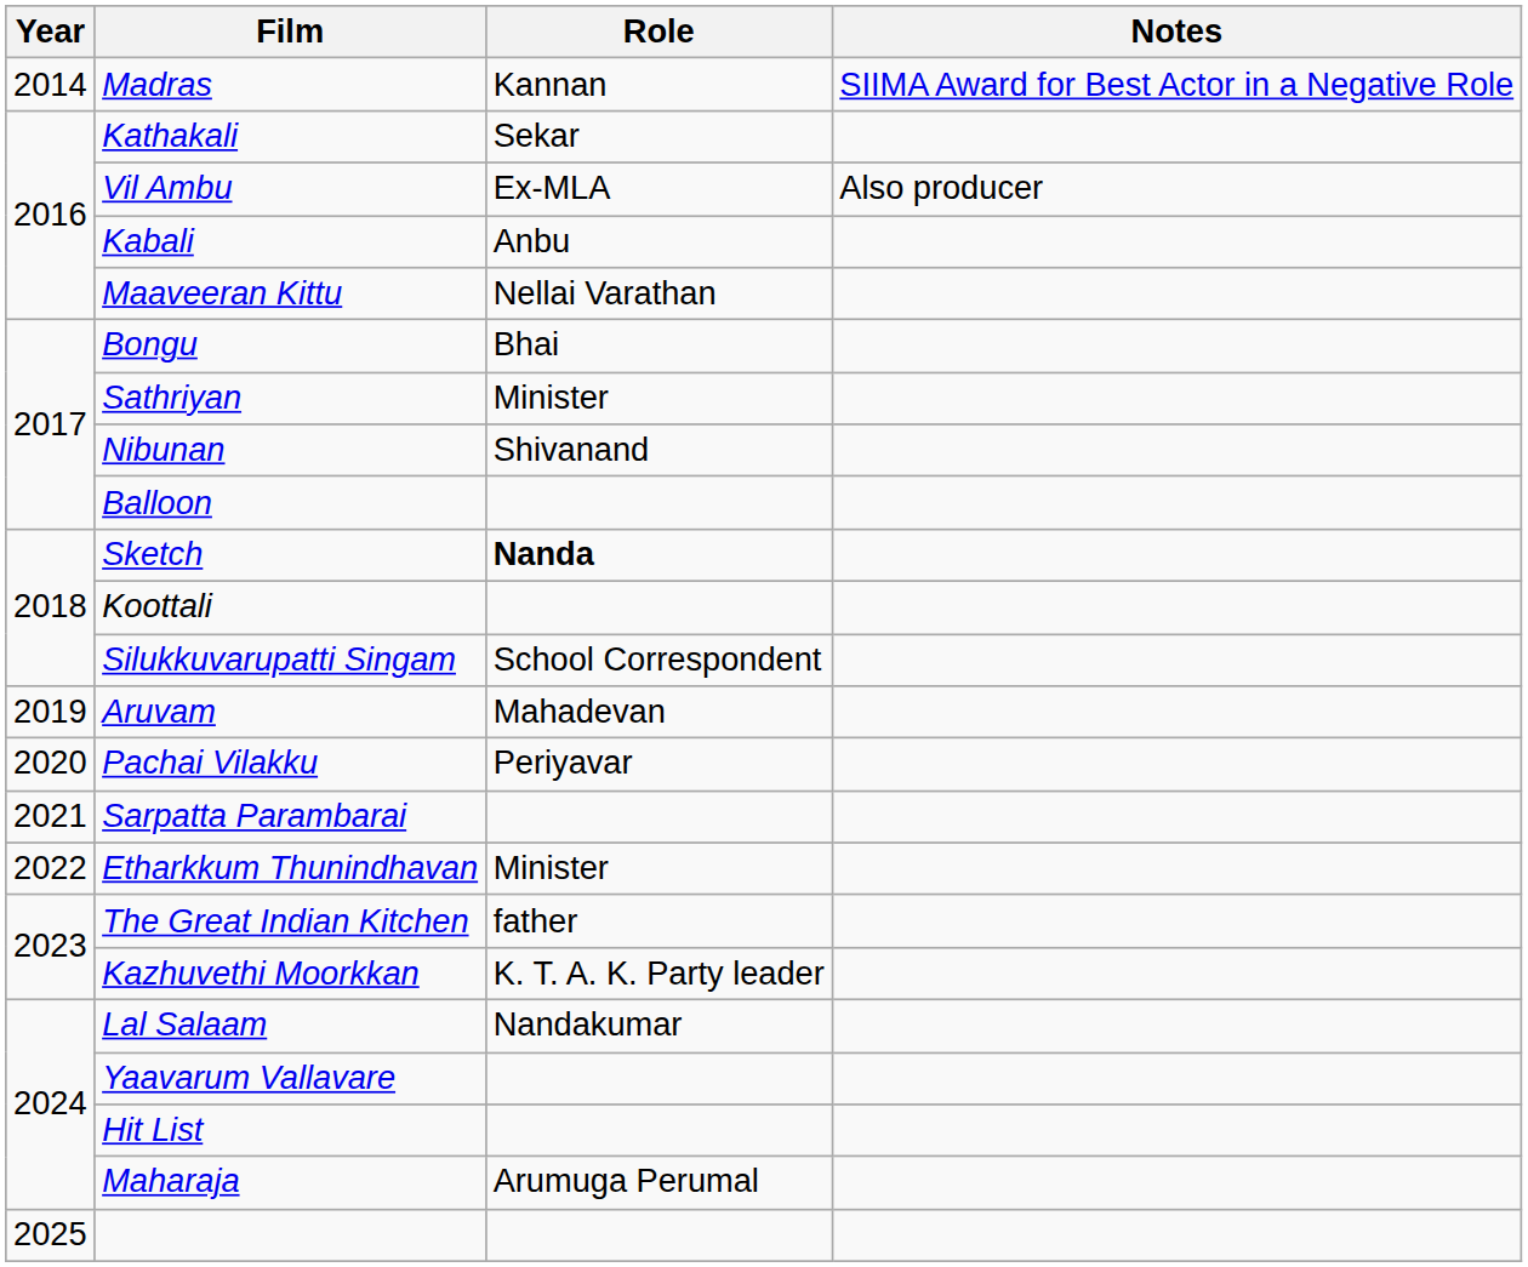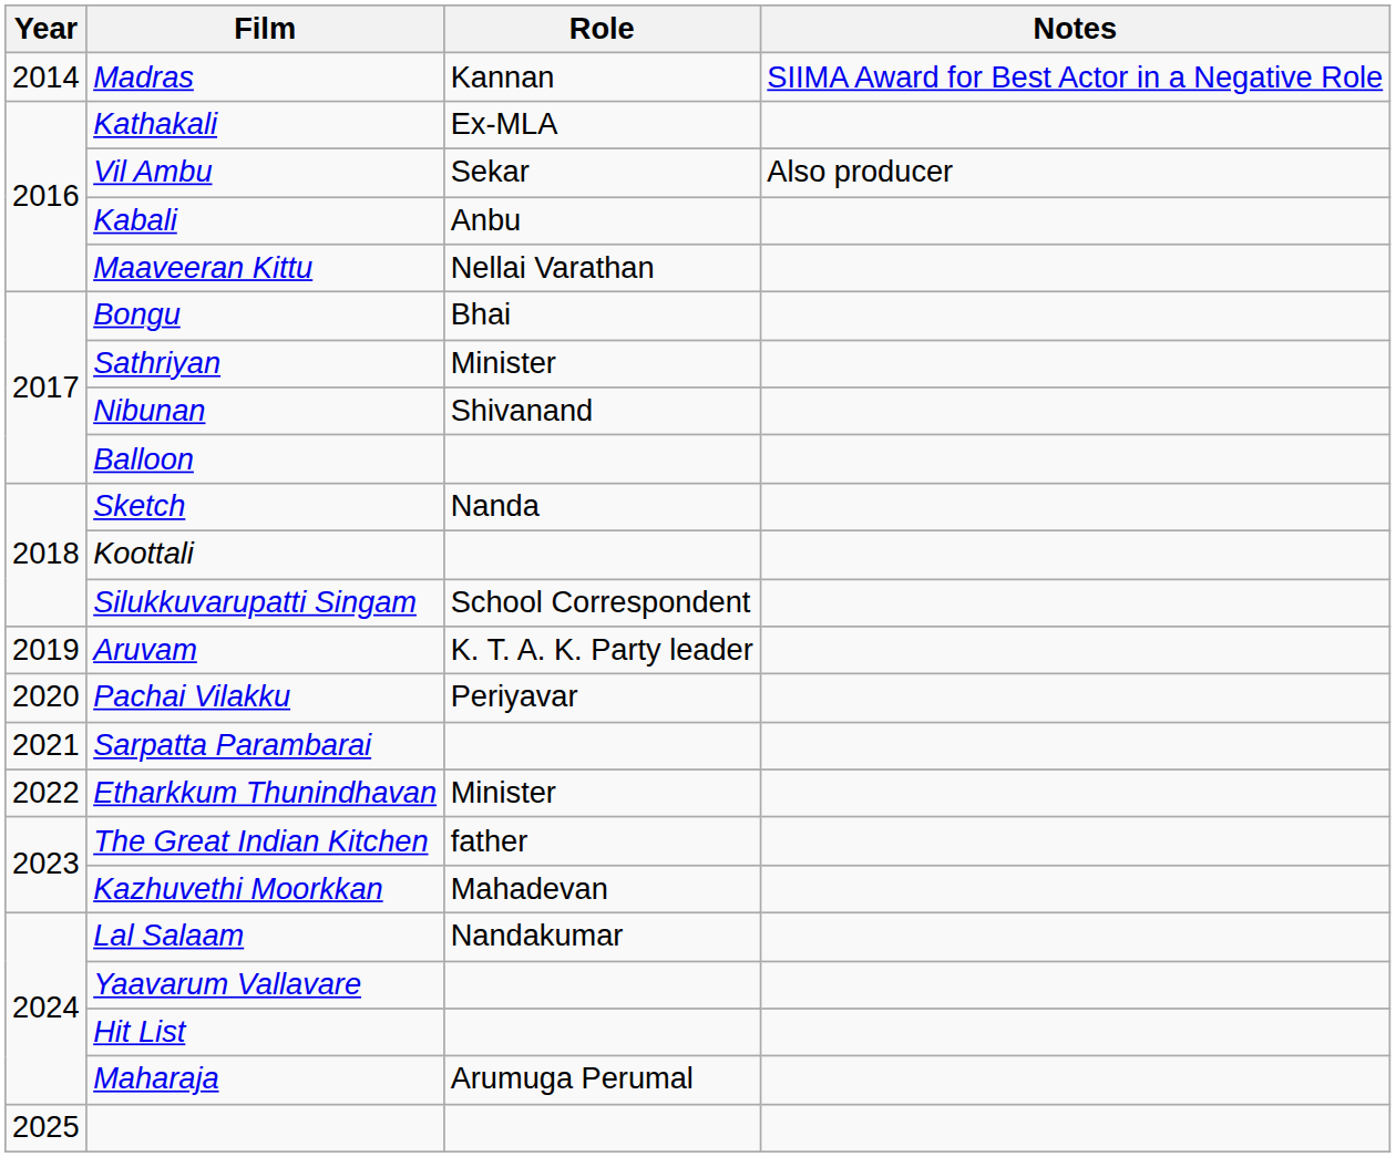 <table class="wikitable sortable" style="font-size: 100%;">
 <tr>
 <th>Year</th>
 <th>Film</th>
 <th>Role</th>
 <th>Notes</th>
 </tr>
 <tr>
 <td rowspan="1">2014</td>
 <td><em><a href='#'>Madras</a></em></td>
 <td>Kannan</td>
 <td><a href='#'>SIIMA Award for Best Actor in a Negative Role</a></td>
 </tr>
 <tr>
 <td rowspan="4">2016</td>
 <td><em><a href='#'>Kathakali</a></em></td>
-<td>Sekar</td>
+<td>Ex-MLA</td>
 <td></td>
 </tr>
 <tr>
 <td><em><a href='#'>Vil Ambu</a></em></td>
-<td>Ex-MLA</td>
+<td>Sekar</td>
 <td>Also producer</td>
 </tr>
 <tr>
 <td><em><a href='#'>Kabali</a></em></td>
 <td>Anbu</td>
 <td></td>
 </tr>
 <tr>
 <td><em><a href='#'>Maaveeran Kittu</a></em></td>
 <td>Nellai Varathan</td>
 <td></td>
 </tr>
 <tr>
 <td rowspan="4">2017</td>
 <td><em><a href='#'>Bongu</a></em></td>
 <td>Bhai</td>
 <td></td>
 </tr>
 <tr>
 <td><em><a href='#'>Sathriyan</a></em></td>
 <td>Minister</td>
 <td></td>
 </tr>
 <tr>
 <td><em><a href='#'>Nibunan</a></em></td>
 <td>Shivanand</td>
 <td></td>
 </tr>
 <tr>
 <td><em><a href='#'>Balloon</a></em></td>
 <td></td>
 <td></td>
 </tr>
 <tr>
 <td rowspan="3">2018</td>
 <td><em><a href='#'>Sketch</a></em></td>
-<td><strong>Nanda</strong></td>
+<td>Nanda</td>
 <td></td>
 </tr>
 <tr>
 <td><em>Koottali</em></td>
 <td></td>
 <td></td>
 </tr>
 <tr>
 <td><em><a href='#'>Silukkuvarupatti Singam</a></em></td>
 <td>School Correspondent</td>
 <td></td>
 </tr>
 <tr>
 <td rowspan="1">2019</td>
 <td><em><a href='#'>Aruvam</a></em></td>
-<td>Mahadevan</td>
+<td>K. T. A. K. Party leader</td>
 <td></td>
 </tr>
 <tr>
 <td>2020</td>
 <td><em><a href='#'>Pachai Vilakku</a></em></td>
 <td>Periyavar</td>
 <td></td>
 </tr>
 <tr>
 <td>2021</td>
 <td><em><a href='#'>Sarpatta Parambarai</a></em></td>
 <td></td>
 <td></td>
 </tr>
 <tr>
 <td>2022</td>
 <td><em><a href='#'>Etharkkum Thunindhavan</a></em></td>
 <td>Minister</td>
 <td></td>
 </tr>
 <tr>
 <td rowspan="2">2023</td>
 <td><em><a href='#'>The Great Indian Kitchen</a></em></td>
 <td>father</td>
 <td></td>
 </tr>
 <tr>
 <td><em><a href='#'>Kazhuvethi Moorkkan</a></em></td>
-<td>K. T. A. K. Party leader</td>
+<td>Mahadevan</td>
 <td></td>
 </tr>
 <tr>
 <td rowspan="4">2024</td>
 <td><em><a href='#'>Lal Salaam</a></em></td>
 <td>Nandakumar</td>
 <td></td>
 </tr>
 <tr>
 <td><em><a href='#'>Yaavarum Vallavare</a></em></td>
 <td></td>
 <td></td>
 </tr>
 <tr>
 <td><em><a href='#'>Hit List</a></em></td>
 <td></td>
 <td></td>
 </tr>
 <tr>
 <td><em><a href='#'>Maharaja</a></em></td>
 <td>Arumuga Perumal</td>
 <td></td>
 </tr>
 <tr>
 <td>2025</td>
 <td></td>
 <td></td>
 <td></td>
 </tr>
 </table>
